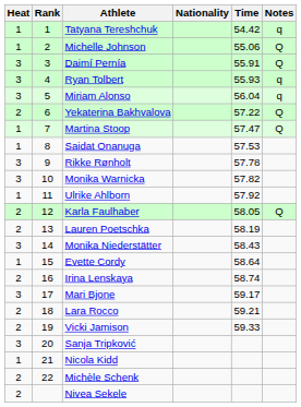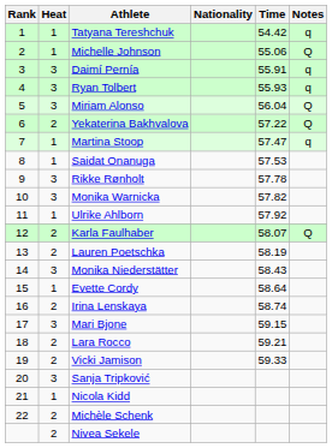 <table class="wikitable sortable" style="text-align:center;font-size:95%">
 <tr>
+<th>Rank</th>
 <th>Heat</th>
-<th>Rank</th>
 <th>Athlete</th>
 <th>Nationality</th>
 <th>Time</th>
 <th>Notes</th>
 </tr>
 <tr bgcolor=ccffcc>
 <td>1</td>
 <td>1</td>
 <td align="left"><a href='#'>Tatyana Tereshchuk</a></td>
 <td align=left></td>
 <td>54.42</td>
 <td>q</td>
 </tr>
 <tr bgcolor=ccffcc>
+<td>2</td>
 <td>1</td>
-<td>2</td>
 <td align="left"><a href='#'>Michelle Johnson</a></td>
 <td align=left></td>
 <td>55.06</td>
 <td>Q</td>
 </tr>
 <tr bgcolor=ccffcc>
 <td>3</td>
 <td>3</td>
 <td align="left"><a href='#'>Daimí Pernía</a></td>
 <td align=left></td>
 <td>55.91</td>
-<td>Q</td>
+<td>q</td>
 </tr>
 <tr bgcolor=ccffcc>
+<td>4</td>
 <td>3</td>
-<td>4</td>
 <td align="left"><a href='#'>Ryan Tolbert</a></td>
 <td align=left></td>
 <td>55.93</td>
 <td>q</td>
 </tr>
 <tr bgcolor=ddffdd>
+<td>5</td>
 <td>3</td>
-<td>5</td>
 <td align="left"><a href='#'>Miriam Alonso</a></td>
 <td align=left></td>
 <td>56.04</td>
-<td>q</td>
+<td>Q</td>
 </tr>
 <tr bgcolor=ccffcc>
+<td>6</td>
 <td>2</td>
-<td>6</td>
 <td align="left"><a href='#'>Yekaterina Bakhvalova</a></td>
 <td align=left></td>
 <td>57.22</td>
 <td>Q</td>
 </tr>
 <tr bgcolor=ddffdd>
+<td>7</td>
 <td>1</td>
-<td>7</td>
 <td align="left"><a href='#'>Martina Stoop</a></td>
 <td align=left></td>
 <td>57.47</td>
-<td>Q</td>
+<td>q</td>
 </tr>
 <tr>
+<td>8</td>
 <td>1</td>
-<td>8</td>
 <td align="left"><a href='#'>Saidat Onanuga</a></td>
 <td align=left></td>
 <td>57.53</td>
 <td></td>
 </tr>
 <tr>
+<td>9</td>
 <td>3</td>
-<td>9</td>
 <td align="left"><a href='#'>Rikke Rønholt</a></td>
 <td align=left></td>
 <td>57.78</td>
 <td></td>
 </tr>
 <tr>
+<td>10</td>
 <td>3</td>
-<td>10</td>
 <td align="left"><a href='#'>Monika Warnicka</a></td>
 <td align=left></td>
 <td>57.82</td>
 <td></td>
 </tr>
 <tr>
+<td>11</td>
 <td>1</td>
-<td>11</td>
 <td align="left"><a href='#'>Ulrike Ahlborn</a></td>
 <td align=left></td>
 <td>57.92</td>
 <td></td>
 </tr>
 <tr bgcolor=ccffcc>
+<td>12</td>
 <td>2</td>
-<td>12</td>
 <td align="left"><a href='#'>Karla Faulhaber</a></td>
 <td align=left></td>
-<td>58.05</td>
+<td>58.07</td>
 <td>Q</td>
 </tr>
 <tr>
+<td>13</td>
 <td>2</td>
-<td>13</td>
 <td align="left"><a href='#'>Lauren Poetschka</a></td>
 <td align=left></td>
 <td>58.19</td>
 <td></td>
 </tr>
 <tr>
+<td>14</td>
 <td>3</td>
-<td>14</td>
 <td align="left"><a href='#'>Monika Niederstätter</a></td>
 <td align=left></td>
 <td>58.43</td>
 <td></td>
 </tr>
 <tr>
+<td>15</td>
 <td>1</td>
-<td>15</td>
 <td align="left"><a href='#'>Evette Cordy</a></td>
 <td align=left></td>
 <td>58.64</td>
 <td></td>
 </tr>
 <tr>
+<td>16</td>
 <td>2</td>
-<td>16</td>
 <td align="left"><a href='#'>Irina Lenskaya</a></td>
 <td align=left></td>
 <td>58.74</td>
 <td></td>
 </tr>
 <tr>
+<td>17</td>
 <td>3</td>
-<td>17</td>
 <td align="left"><a href='#'>Mari Bjone</a></td>
 <td align=left></td>
-<td>59.17</td>
+<td>59.15</td>
 <td></td>
 </tr>
 <tr>
+<td>18</td>
 <td>2</td>
-<td>18</td>
 <td align="left"><a href='#'>Lara Rocco</a></td>
 <td align=left></td>
 <td>59.21</td>
 <td></td>
 </tr>
 <tr>
+<td>19</td>
 <td>2</td>
-<td>19</td>
 <td align="left"><a href='#'>Vicki Jamison</a></td>
 <td align=left></td>
 <td>59.33</td>
 <td></td>
 </tr>
 <tr>
+<td>20</td>
 <td>3</td>
-<td>20</td>
 <td align="left"><a href='#'>Sanja Tripković</a></td>
 <td align=left></td>
 <td></td>
 <td></td>
 </tr>
 <tr>
+<td>21</td>
 <td>1</td>
-<td>21</td>
 <td align="left"><a href='#'>Nicola Kidd</a></td>
 <td align=left></td>
 <td></td>
 <td></td>
 </tr>
 <tr>
+<td>22</td>
 <td>2</td>
-<td>22</td>
 <td align="left"><a href='#'>Michèle Schenk</a></td>
 <td align=left></td>
 <td></td>
 <td></td>
 </tr>
 <tr>
+<td></td>
 <td>2</td>
-<td></td>
 <td align="left"><a href='#'>Nivea Sekele</a></td>
 <td align=left></td>
 <td></td>
 <td></td>
 </tr>
 </table>
